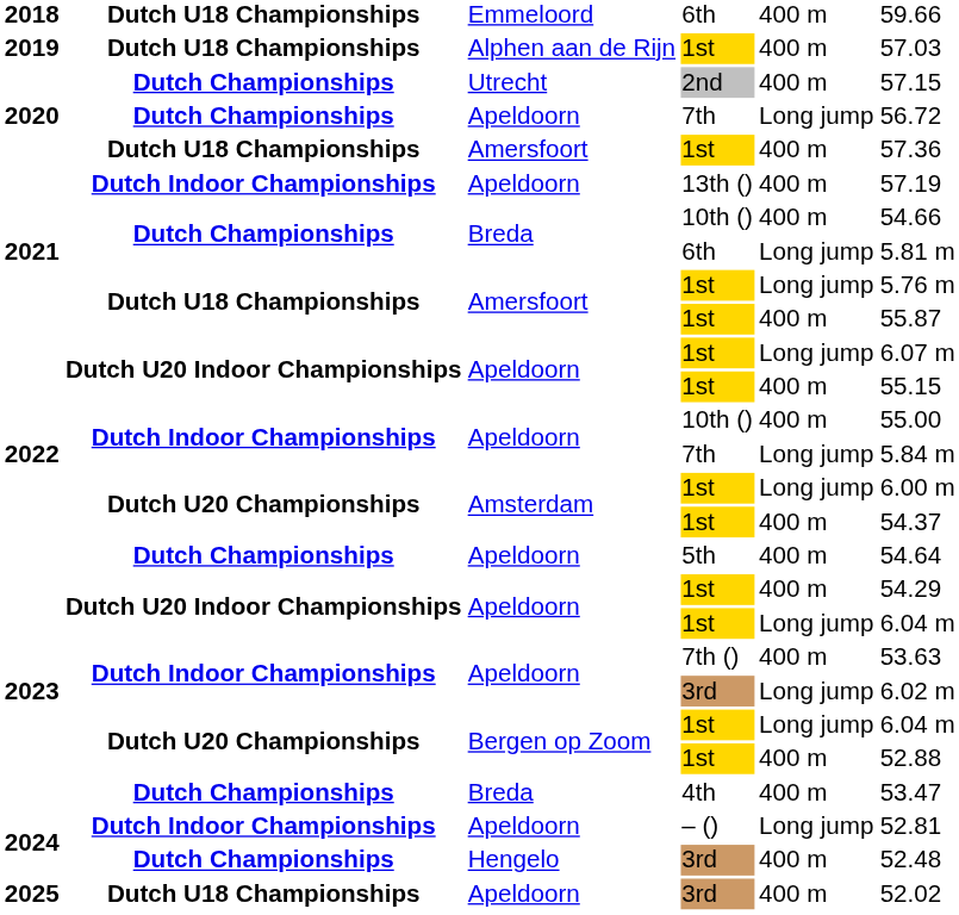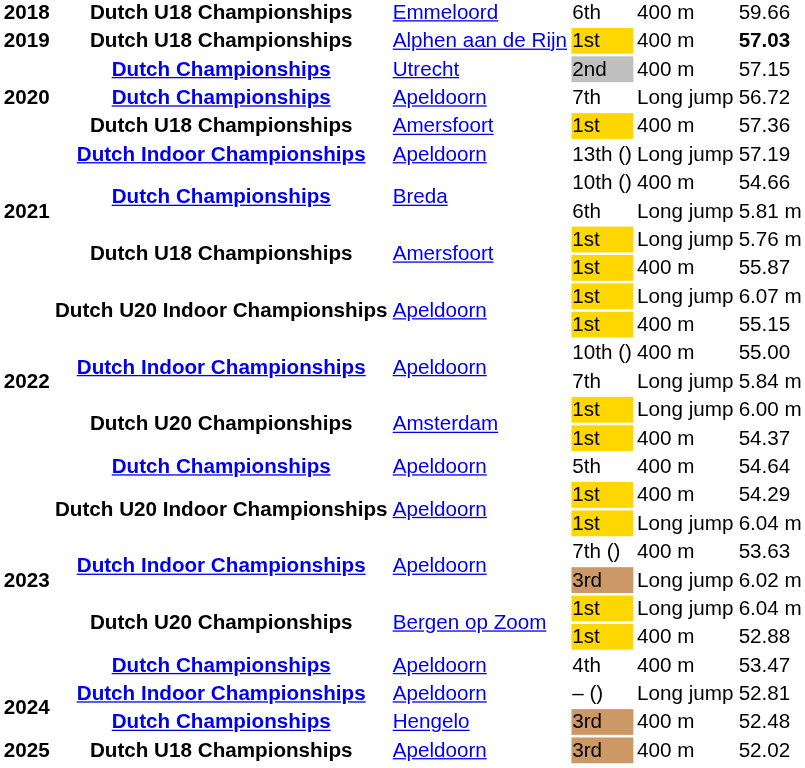 <table>
 <tr>
 <th scope="row">2018</th>
 <th scope="row">Dutch U18 Championships</th>
 <td><a href='#'>Emmeloord</a></td>
 <td>6th</td>
 <td>400 m</td>
 <td>59.66</td>
 <td></td>
 </tr>
 <tr>
 <th scope="row">2019</th>
 <th scope="row">Dutch U18 Championships</th>
 <td><a href='#'>Alphen aan de Rijn</a></td>
 <td bgcolor=gold>1st</td>
 <td>400 m</td>
-<td>57.03</td>
+<td><strong>57.03</strong></td>
 <td></td>
 </tr>
 <tr>
 <th scope="rowgroup" rowspan="3">2020</th>
 <th scope="row"><a href='#'>Dutch Championships</a></th>
 <td><a href='#'>Utrecht</a></td>
 <td bgcolor=silver>2nd</td>
 <td>400 m </td>
 <td>57.15 </td>
 <td></td>
 </tr>
 <tr>
 <th scope="row"><a href='#'>Dutch Championships</a></th>
 <td><a href='#'>Apeldoorn</a></td>
 <td>7th</td>
 <td>Long jump</td>
 <td>56.72</td>
 <td></td>
 </tr>
 <tr>
 <th scope="row">Dutch U18 Championships</th>
 <td><a href='#'>Amersfoort</a></td>
 <td bgcolor=gold>1st</td>
 <td>400 m</td>
 <td>57.36</td>
 <td></td>
 </tr>
 <tr>
 <th scope="rowgroup" rowspan="5">2021</th>
 <th scope="row"><a href='#'>Dutch Indoor Championships</a></th>
 <td><a href='#'>Apeldoorn</a></td>
 <td>13th ()</td>
-<td>400 m </td>
+<td>Long jump</td>
 <td>57.19 </td>
 <td></td>
 </tr>
 <tr>
 <th scope="rowgroup" rowspan="2"><a href='#'>Dutch Championships</a></th>
 <td rowspan="2"><a href='#'>Breda</a></td>
 <td>10th ()</td>
 <td>400 m</td>
 <td>54.66</td>
 <td></td>
 </tr>
 <tr>
 <td>6th</td>
 <td>Long jump</td>
 <td>5.81 m</td>
 <td></td>
 </tr>
 <tr>
 <th scope="rowgroup" rowspan="2">Dutch U18 Championships</th>
 <td rowspan="2"><a href='#'>Amersfoort</a></td>
 <td bgcolor=gold>1st</td>
 <td>Long jump</td>
 <td>5.76 m</td>
 <td></td>
 </tr>
 <tr>
 <td bgcolor=gold>1st</td>
 <td>400 m</td>
 <td>55.87</td>
 <td></td>
 </tr>
 <tr>
 <th scope="rowgroup" rowspan="7">2022</th>
 <th scope="rowgroup" rowspan="2">Dutch U20 Indoor Championships</th>
 <td rowspan="2"><a href='#'>Apeldoorn</a></td>
 <td bgcolor=gold>1st</td>
 <td>Long jump</td>
 <td>6.07 m </td>
 <td></td>
 </tr>
 <tr>
 <td bgcolor=gold>1st</td>
 <td>400 m </td>
 <td>55.15 </td>
 <td></td>
 </tr>
 <tr>
 <th scope="rowgroup" rowspan="2"><a href='#'>Dutch Indoor Championships</a></th>
 <td rowspan="2"><a href='#'>Apeldoorn</a></td>
 <td>10th ()</td>
 <td>400 m </td>
 <td>55.00 </td>
 <td></td>
 </tr>
 <tr>
 <td>7th</td>
 <td>Long jump</td>
 <td>5.84 m </td>
 <td></td>
 </tr>
 <tr>
 <th scope="rowgroup" rowspan=2>Dutch U20 Championships</th>
 <td rowspan=2><a href='#'>Amsterdam</a></td>
 <td bgcolor=gold>1st</td>
 <td>Long jump</td>
 <td>6.00 m</td>
 <td></td>
 </tr>
 <tr>
 <td bgcolor=gold>1st</td>
 <td>400 m</td>
 <td>54.37</td>
 <td></td>
 </tr>
 <tr>
 <th scope="row"><a href='#'>Dutch Championships</a></th>
 <td><a href='#'>Apeldoorn</a></td>
 <td>5th</td>
 <td>400 m</td>
 <td>54.64</td>
 <td></td>
 </tr>
 <tr>
 <th scope="rowgroup" rowspan=7>2023</th>
 <th scope="rowgroup" rowspan=2>Dutch U20 Indoor Championships</th>
 <td rowspan=2><a href='#'>Apeldoorn</a></td>
 <td bgcolor=gold>1st</td>
 <td>400 m </td>
 <td>54.29 </td>
 <td style="text-align:center"></td>
 </tr>
 <tr>
 <td bgcolor=gold>1st</td>
 <td>Long jump</td>
 <td>6.04 m </td>
 <td></td>
 </tr>
 <tr>
 <th scope="rowgroup" rowspan=2><a href='#'>Dutch Indoor Championships</a></th>
 <td rowspan=2><a href='#'>Apeldoorn</a></td>
 <td>7th ()</td>
 <td>400 m </td>
 <td>53.63 </td>
 <td style="text-align:center"></td>
 </tr>
 <tr>
 <td bgcolor=cc9966>3rd</td>
 <td>Long jump</td>
 <td>6.02 m </td>
 <td></td>
 </tr>
 <tr>
 <th scope="rowgroup" rowspan=2>Dutch U20 Championships</th>
 <td rowspan=2><a href='#'>Bergen op Zoom</a></td>
 <td bgcolor=gold>1st</td>
 <td>Long jump</td>
 <td>6.04 m</td>
 <td></td>
 </tr>
 <tr>
 <td bgcolor=gold>1st</td>
 <td>400 m</td>
 <td>52.88</td>
 <td style="text-align:center"></td>
 </tr>
 <tr>
 <th scope="row"><a href='#'>Dutch Championships</a></th>
-<td><a href='#'>Breda</a></td>
+<td><a href='#'>Apeldoorn</a></td>
 <td>4th</td>
 <td>400 m</td>
 <td>53.47</td>
 <td></td>
 </tr>
 <tr>
 <th scope="rowgroup" rowspan="2">2024</th>
 <th scope="row"><a href='#'>Dutch Indoor Championships</a></th>
 <td><a href='#'>Apeldoorn</a></td>
 <td>– ()</td>
 <td>Long jump</td>
 <td>52.81 </td>
 <td style="text-align:center"> </td>
 </tr>
 <tr>
 <th scope="row"><a href='#'>Dutch Championships</a></th>
 <td><a href='#'>Hengelo</a></td>
 <td bgcolor=cc9966>3rd</td>
 <td>400 m</td>
 <td>52.48</td>
 <td style="text-align:center"></td>
 </tr>
 <tr>
 <th scope="row">2025</th>
 <th scope="row">Dutch U18 Championships</th>
 <td><a href='#'>Apeldoorn</a></td>
 <td bgcolor="#cc9966">3rd</td>
 <td>400 m </td>
 <td>52.02 </td>
 <td style="text-align:center"></td>
 </tr>
 </table>
